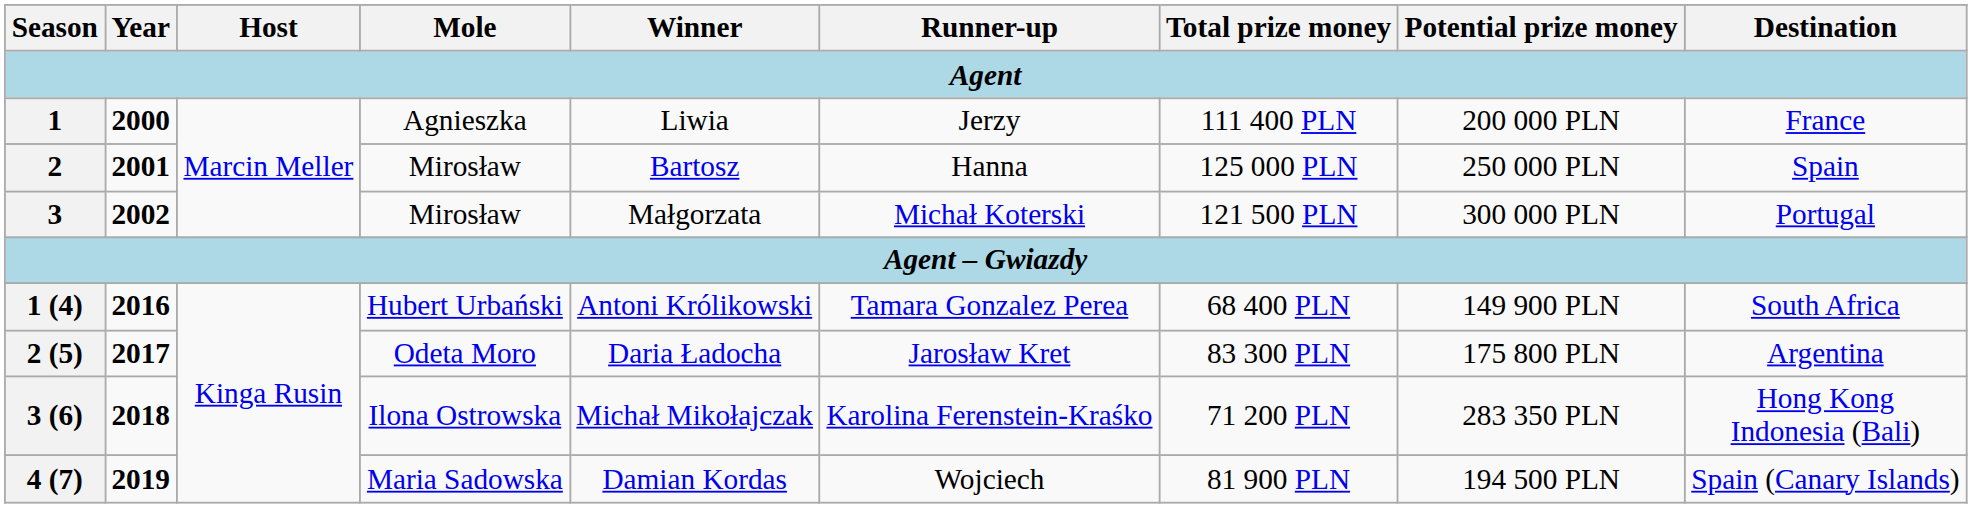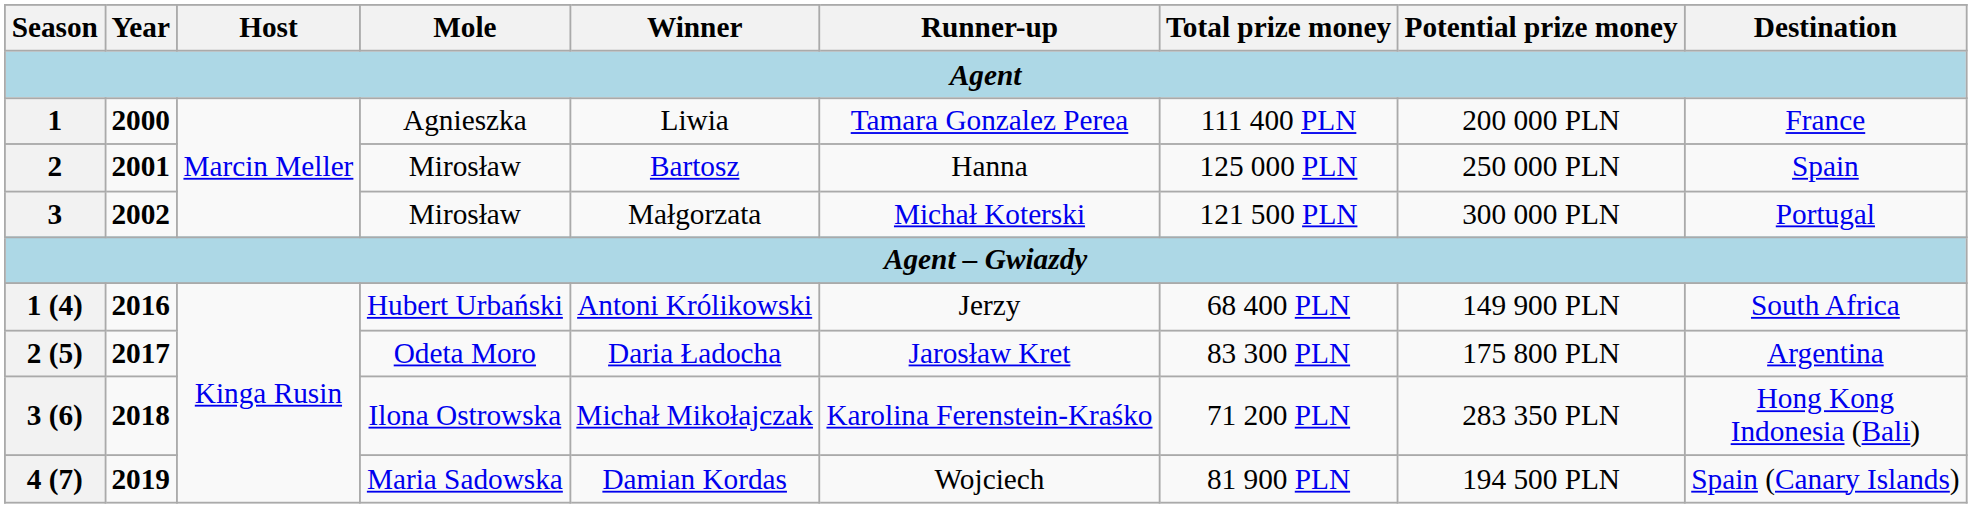 <table class="wikitable">
 <tr>
 <th>Season</th>
 <th>Year</th>
 <th>Host</th>
 <th>Mole</th>
 <th>Winner</th>
 <th>Runner-up</th>
 <th>Total prize money</th>
 <th>Potential prize money</th>
 <th>Destination</th>
 </tr>
 <tr align="center">
 <td colspan="9" bgcolor="LightBlue"><strong><em>Agent</em></strong></td>
 </tr>
 <tr align="center">
 <th>1</th>
 <td><strong>2000</strong></td>
 <td rowspan="3"><a href='#'>Marcin Meller</a></td>
 <td>Agnieszka</td>
 <td>Liwia</td>
-<td>Jerzy</td>
+<td><a href='#'>Tamara Gonzalez Perea</a></td>
 <td>111 400 <a href='#'>PLN</a></td>
 <td>200 000 PLN</td>
 <td><a href='#'>France</a></td>
 </tr>
 <tr align="center">
 <th>2</th>
 <td><strong>2001</strong></td>
 <td>Mirosław</td>
 <td><a href='#'>Bartosz</a></td>
 <td>Hanna</td>
 <td>125 000 <a href='#'>PLN</a></td>
 <td>250 000 PLN</td>
 <td><a href='#'>Spain</a></td>
 </tr>
 <tr align="center">
 <th>3</th>
 <td><strong>2002</strong></td>
 <td>Mirosław</td>
 <td>Małgorzata</td>
 <td><a href='#'>Michał Koterski</a></td>
 <td>121 500 <a href='#'>PLN</a></td>
 <td>300 000 PLN</td>
 <td><a href='#'>Portugal</a></td>
 </tr>
 <tr align="center">
 <td colspan="9" bgcolor="LightBlue"><strong><em>Agent – Gwiazdy</em></strong></td>
 </tr>
 <tr align="center">
 <th>1 (4)</th>
 <td><strong>2016</strong></td>
 <td rowspan="4"><a href='#'>Kinga Rusin</a></td>
 <td><a href='#'>Hubert Urbański</a></td>
 <td><a href='#'>Antoni Królikowski</a></td>
-<td><a href='#'>Tamara Gonzalez Perea</a></td>
+<td>Jerzy</td>
 <td>68 400 <a href='#'>PLN</a></td>
 <td>149 900 PLN</td>
 <td><a href='#'>South Africa</a></td>
 </tr>
 <tr align="center">
 <th>2 (5)</th>
 <td><strong>2017</strong></td>
 <td><a href='#'>Odeta Moro</a></td>
 <td><a href='#'>Daria Ładocha</a></td>
 <td><a href='#'>Jarosław Kret</a></td>
 <td>83 300 <a href='#'>PLN</a></td>
 <td>175 800 PLN</td>
 <td><a href='#'>Argentina</a></td>
 </tr>
 <tr align="center">
 <th>3 (6)</th>
 <td><strong>2018</strong></td>
 <td><a href='#'>Ilona Ostrowska</a></td>
 <td><a href='#'>Michał Mikołajczak</a></td>
 <td><a href='#'>Karolina Ferenstein-Kraśko</a></td>
 <td>71 200 <a href='#'>PLN</a></td>
 <td>283 350 PLN</td>
 <td><a href='#'>Hong Kong</a><br><a href='#'>Indonesia</a> (<a href='#'>Bali</a>)</td>
 </tr>
 <tr align="center">
 <th>4 (7)</th>
 <td><strong>2019</strong></td>
 <td><a href='#'>Maria Sadowska</a></td>
 <td><a href='#'>Damian Kordas</a></td>
 <td>Wojciech</td>
 <td>81 900 <a href='#'>PLN</a></td>
 <td>194 500 PLN</td>
 <td><a href='#'>Spain</a> (<a href='#'>Canary Islands</a>)</td>
 </tr>
 </table>
